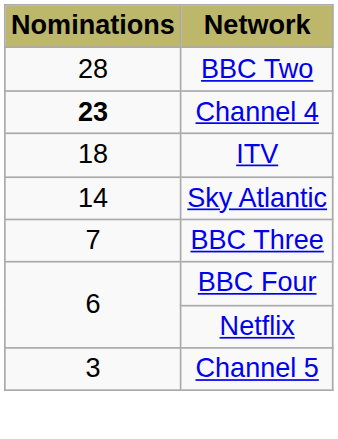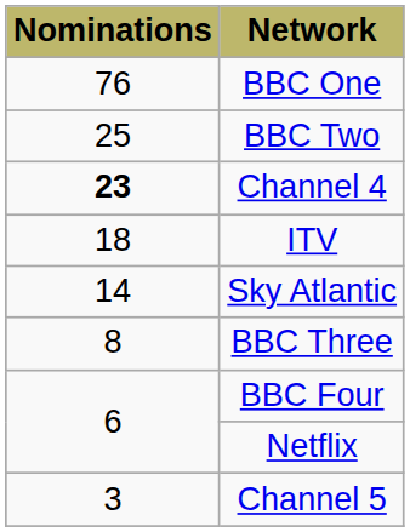 <table class="wikitable" style="text-align:center">
 <tr>
 <th style="background:#BDB76B;">Nominations</th>
 <th style="background:#BDB76B;">Network</th>
 </tr>
 <tr>
-<td>28</td>
+<td>76</td>
+<td><a href='#'>BBC One</a></td>
+</tr>
+<tr>
+<td>25</td>
 <td><a href='#'>BBC Two</a></td>
 </tr>
 <tr>
 <td><strong>23</strong></td>
 <td><a href='#'>Channel 4</a></td>
 </tr>
 <tr>
 <td>18</td>
 <td><a href='#'>ITV</a></td>
 </tr>
 <tr>
 <td>14</td>
 <td><a href='#'>Sky Atlantic</a></td>
 </tr>
 <tr>
-<td>7</td>
+<td>8</td>
 <td><a href='#'>BBC Three</a></td>
 </tr>
 <tr>
 <td rowspan="2">6</td>
 <td><a href='#'>BBC Four</a></td>
 </tr>
 <tr>
 <td><a href='#'>Netflix</a></td>
 </tr>
 <tr>
 <td>3</td>
 <td><a href='#'>Channel 5</a></td>
 </tr>
 </table>
